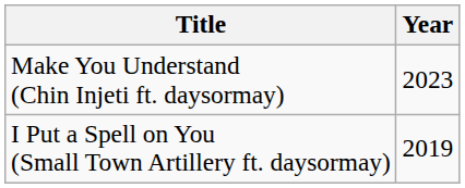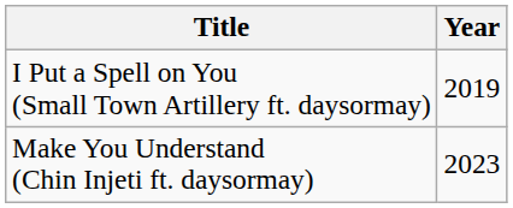 <table class="wikitable">
 <tr>
 <th>Title</th>
 <th>Year</th>
 </tr>
 <tr>
+<td>I Put a Spell on You<br>(Small Town Artillery ft. daysormay)</td>
+<td>2019</td>
+</tr>
+<tr>
 <td>Make You Understand<br>(Chin Injeti ft. daysormay)</td>
 <td>2023</td>
 </tr>
-<tr>
-<td>I Put a Spell on You<br>(Small Town Artillery ft. daysormay)</td>
-<td>2019</td>
-</tr>
 </table>
